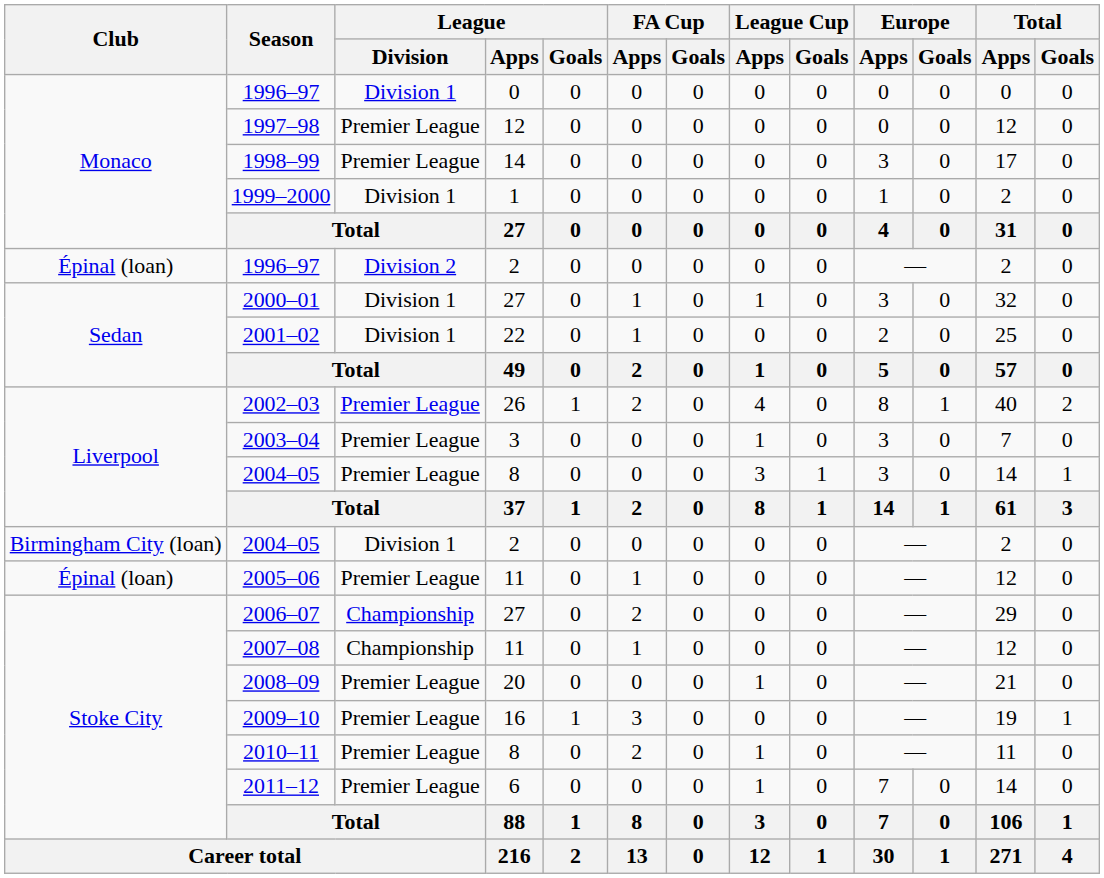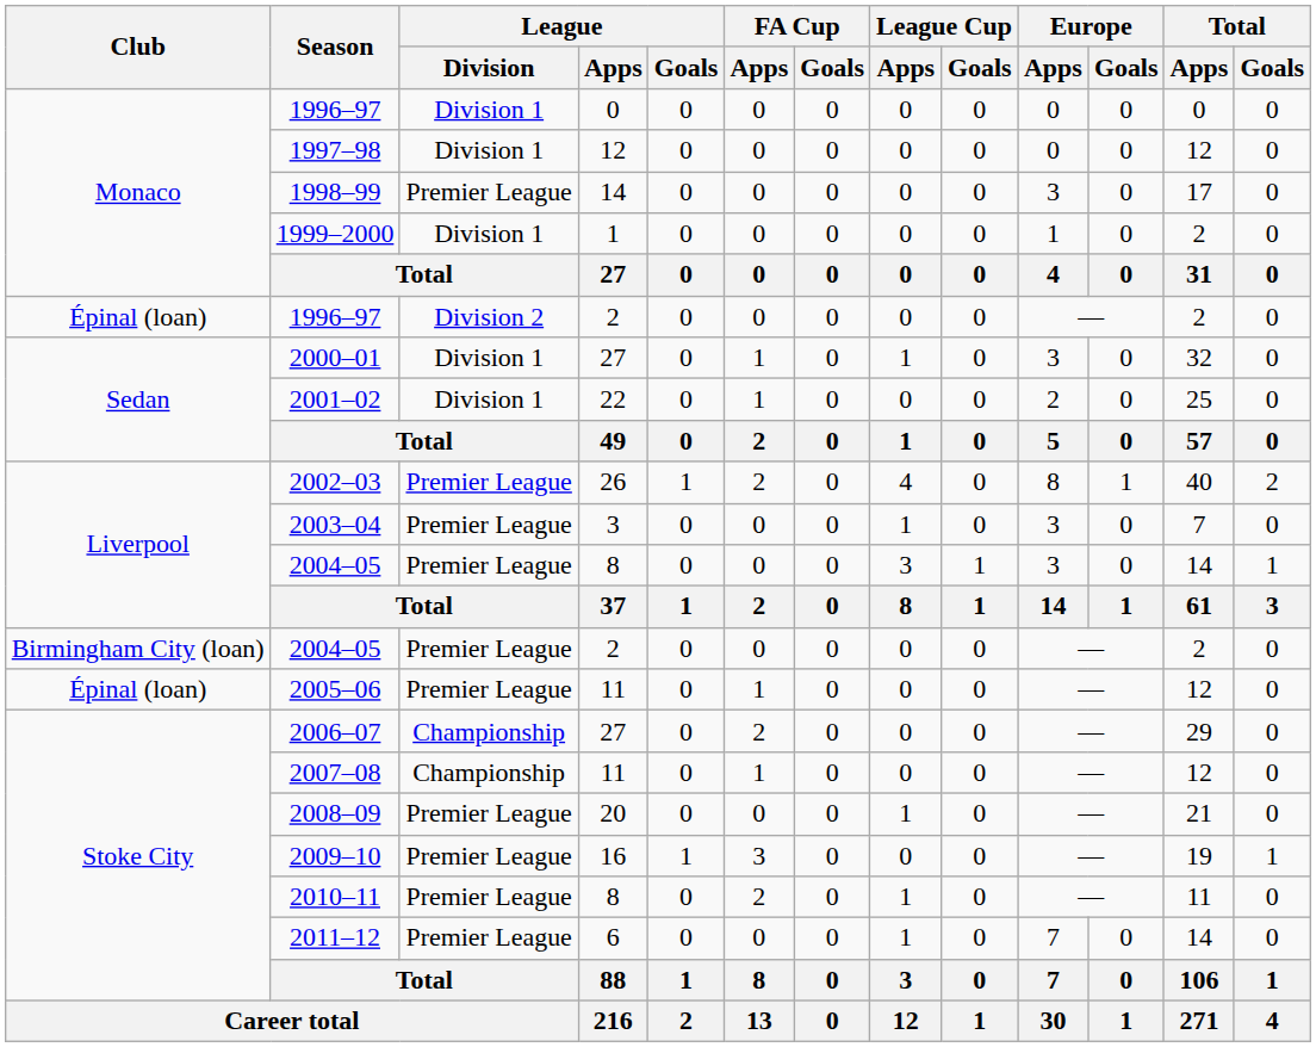 <table class="wikitable" style="text-align:center">
 <tr>
 <th rowspan="2">Club</th>
 <th rowspan="2">Season</th>
 <th colspan="3">League</th>
 <th colspan="2">FA Cup</th>
 <th colspan="2">League Cup</th>
 <th colspan="2">Europe</th>
 <th colspan="2">Total</th>
 </tr>
 <tr>
 <th>Division</th>
 <th>Apps</th>
 <th>Goals</th>
 <th>Apps</th>
 <th>Goals</th>
 <th>Apps</th>
 <th>Goals</th>
 <th>Apps</th>
 <th>Goals</th>
 <th>Apps</th>
 <th>Goals</th>
 </tr>
 <tr>
 <td rowspan="5"><a href='#'>Monaco</a></td>
 <td><a href='#'>1996–97</a></td>
 <td><a href='#'>Division 1</a></td>
 <td>0</td>
 <td>0</td>
 <td>0</td>
 <td>0</td>
 <td>0</td>
 <td>0</td>
 <td>0</td>
 <td>0</td>
 <td>0</td>
 <td>0</td>
 </tr>
 <tr>
 <td><a href='#'>1997–98</a></td>
-<td>Premier League</td>
+<td>Division 1</td>
 <td>12</td>
 <td>0</td>
 <td>0</td>
 <td>0</td>
 <td>0</td>
 <td>0</td>
 <td>0</td>
 <td>0</td>
 <td>12</td>
 <td>0</td>
 </tr>
 <tr>
 <td><a href='#'>1998–99</a></td>
 <td>Premier League</td>
 <td>14</td>
 <td>0</td>
 <td>0</td>
 <td>0</td>
 <td>0</td>
 <td>0</td>
 <td>3</td>
 <td>0</td>
 <td>17</td>
 <td>0</td>
 </tr>
 <tr>
 <td><a href='#'>1999–2000</a></td>
 <td>Division 1</td>
 <td>1</td>
 <td>0</td>
 <td>0</td>
 <td>0</td>
 <td>0</td>
 <td>0</td>
 <td>1</td>
 <td>0</td>
 <td>2</td>
 <td>0</td>
 </tr>
 <tr>
 <th colspan="2">Total</th>
 <th>27</th>
 <th>0</th>
 <th>0</th>
 <th>0</th>
 <th>0</th>
 <th>0</th>
 <th>4</th>
 <th>0</th>
 <th>31</th>
 <th>0</th>
 </tr>
 <tr>
 <td><a href='#'>Épinal</a> (loan)</td>
 <td><a href='#'>1996–97</a></td>
 <td><a href='#'>Division 2</a></td>
 <td>2</td>
 <td>0</td>
 <td>0</td>
 <td>0</td>
 <td>0</td>
 <td>0</td>
 <td colspan="2">—</td>
 <td>2</td>
 <td>0</td>
 </tr>
 <tr>
 <td rowspan="3"><a href='#'>Sedan</a></td>
 <td><a href='#'>2000–01</a></td>
 <td>Division 1</td>
 <td>27</td>
 <td>0</td>
 <td>1</td>
 <td>0</td>
 <td>1</td>
 <td>0</td>
 <td>3</td>
 <td>0</td>
 <td>32</td>
 <td>0</td>
 </tr>
 <tr>
 <td><a href='#'>2001–02</a></td>
 <td>Division 1</td>
 <td>22</td>
 <td>0</td>
 <td>1</td>
 <td>0</td>
 <td>0</td>
 <td>0</td>
 <td>2</td>
 <td>0</td>
 <td>25</td>
 <td>0</td>
 </tr>
 <tr>
 <th colspan="2">Total</th>
 <th>49</th>
 <th>0</th>
 <th>2</th>
 <th>0</th>
 <th>1</th>
 <th>0</th>
 <th>5</th>
 <th>0</th>
 <th>57</th>
 <th>0</th>
 </tr>
 <tr>
 <td rowspan="4"><a href='#'>Liverpool</a></td>
 <td><a href='#'>2002–03</a></td>
 <td><a href='#'>Premier League</a></td>
 <td>26</td>
 <td>1</td>
 <td>2</td>
 <td>0</td>
 <td>4</td>
 <td>0</td>
 <td>8</td>
 <td>1</td>
 <td>40</td>
 <td>2</td>
 </tr>
 <tr>
 <td><a href='#'>2003–04</a></td>
 <td>Premier League</td>
 <td>3</td>
 <td>0</td>
 <td>0</td>
 <td>0</td>
 <td>1</td>
 <td>0</td>
 <td>3</td>
 <td>0</td>
 <td>7</td>
 <td>0</td>
 </tr>
 <tr>
 <td><a href='#'>2004–05</a></td>
 <td>Premier League</td>
 <td>8</td>
 <td>0</td>
 <td>0</td>
 <td>0</td>
 <td>3</td>
 <td>1</td>
 <td>3</td>
 <td>0</td>
 <td>14</td>
 <td>1</td>
 </tr>
 <tr>
 <th colspan="2">Total</th>
 <th>37</th>
 <th>1</th>
 <th>2</th>
 <th>0</th>
 <th>8</th>
 <th>1</th>
 <th>14</th>
 <th>1</th>
 <th>61</th>
 <th>3</th>
 </tr>
 <tr>
 <td><a href='#'>Birmingham City</a> (loan)</td>
 <td><a href='#'>2004–05</a></td>
-<td>Division 1</td>
+<td>Premier League</td>
 <td>2</td>
 <td>0</td>
 <td>0</td>
 <td>0</td>
 <td>0</td>
 <td>0</td>
 <td colspan="2">—</td>
 <td>2</td>
 <td>0</td>
 </tr>
 <tr>
 <td><a href='#'>Épinal</a> (loan)</td>
 <td><a href='#'>2005–06</a></td>
 <td>Premier League</td>
 <td>11</td>
 <td>0</td>
 <td>1</td>
 <td>0</td>
 <td>0</td>
 <td>0</td>
 <td colspan="2">—</td>
 <td>12</td>
 <td>0</td>
 </tr>
 <tr>
 <td rowspan="7"><a href='#'>Stoke City</a></td>
 <td><a href='#'>2006–07</a></td>
 <td><a href='#'>Championship</a></td>
 <td>27</td>
 <td>0</td>
 <td>2</td>
 <td>0</td>
 <td>0</td>
 <td>0</td>
 <td colspan="2">—</td>
 <td>29</td>
 <td>0</td>
 </tr>
 <tr>
 <td><a href='#'>2007–08</a></td>
 <td>Championship</td>
 <td>11</td>
 <td>0</td>
 <td>1</td>
 <td>0</td>
 <td>0</td>
 <td>0</td>
 <td colspan="2">—</td>
 <td>12</td>
 <td>0</td>
 </tr>
 <tr>
 <td><a href='#'>2008–09</a></td>
 <td>Premier League</td>
 <td>20</td>
 <td>0</td>
 <td>0</td>
 <td>0</td>
 <td>1</td>
 <td>0</td>
 <td colspan="2">—</td>
 <td>21</td>
 <td>0</td>
 </tr>
 <tr>
 <td><a href='#'>2009–10</a></td>
 <td>Premier League</td>
 <td>16</td>
 <td>1</td>
 <td>3</td>
 <td>0</td>
 <td>0</td>
 <td>0</td>
 <td colspan="2">—</td>
 <td>19</td>
 <td>1</td>
 </tr>
 <tr>
 <td><a href='#'>2010–11</a></td>
 <td>Premier League</td>
 <td>8</td>
 <td>0</td>
 <td>2</td>
 <td>0</td>
 <td>1</td>
 <td>0</td>
 <td colspan="2">—</td>
 <td>11</td>
 <td>0</td>
 </tr>
 <tr>
 <td><a href='#'>2011–12</a></td>
 <td>Premier League</td>
 <td>6</td>
 <td>0</td>
 <td>0</td>
 <td>0</td>
 <td>1</td>
 <td>0</td>
 <td>7</td>
 <td>0</td>
 <td>14</td>
 <td>0</td>
 </tr>
 <tr>
 <th colspan="2">Total</th>
 <th>88</th>
 <th>1</th>
 <th>8</th>
 <th>0</th>
 <th>3</th>
 <th>0</th>
 <th>7</th>
 <th>0</th>
 <th>106</th>
 <th>1</th>
 </tr>
 <tr>
 <th colspan="3">Career total</th>
 <th>216</th>
 <th>2</th>
 <th>13</th>
 <th>0</th>
 <th>12</th>
 <th>1</th>
 <th>30</th>
 <th>1</th>
 <th>271</th>
 <th>4</th>
 </tr>
 </table>
